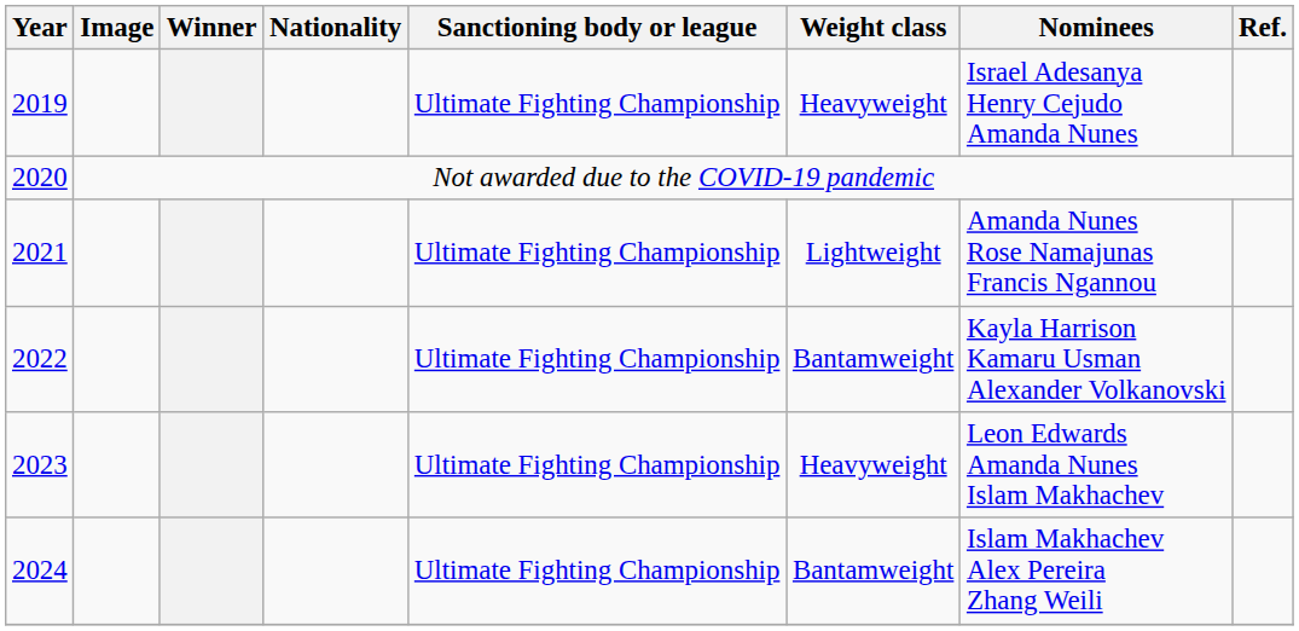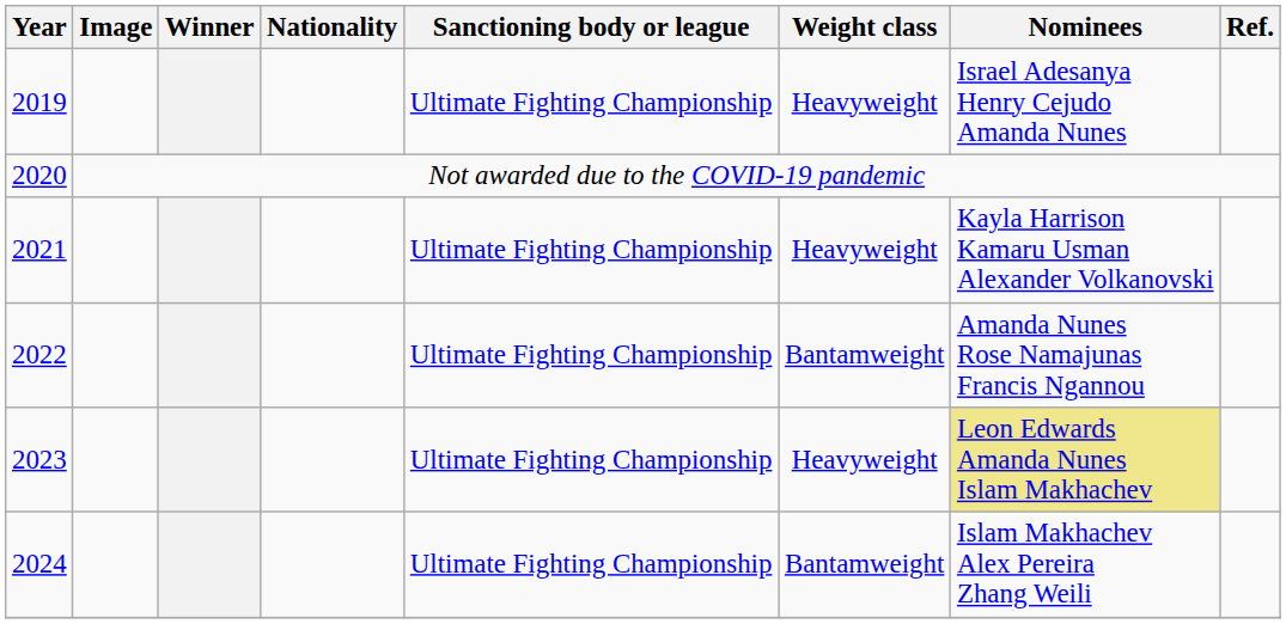 <table class="sortable wikitable plainrowheaders" style="text-align:center">
 <tr>
 <th scope=col>Year</th>
 <th scope=col class=unsortable>Image</th>
 <th scope=col>Winner</th>
 <th scope=col>Nationality</th>
 <th scope=col>Sanctioning body or league</th>
 <th scope=col>Weight class</th>
 <th scope=col class=unsortable>Nominees</th>
 <th scope=col class=unsortable>Ref.</th>
 </tr>
 <tr>
 <td><a href='#'>2019</a></td>
 <td></td>
 <th scope=row></th>
 <td></td>
 <td><a href='#'>Ultimate Fighting Championship</a></td>
 <td><a href='#'>Heavyweight</a></td>
 <td align=left> <a href='#'>Israel Adesanya</a><br> <a href='#'>Henry Cejudo</a><br> <a href='#'>Amanda Nunes</a></td>
 <td></td>
 </tr>
 <tr>
 <td><a href='#'>2020</a></td>
 <td colspan=7 align=center><em>Not awarded due to the <a href='#'>COVID-19 pandemic</a></em></td>
 </tr>
 <tr>
 <td><a href='#'>2021</a></td>
 <td></td>
 <th scope=row></th>
 <td></td>
 <td><a href='#'>Ultimate Fighting Championship</a></td>
-<td><a href='#'>Lightweight</a></td>
-<td align=left> <a href='#'>Amanda Nunes</a><br> <a href='#'>Rose Namajunas</a><br> <a href='#'>Francis Ngannou</a></td>
+<td><a href='#'>Heavyweight</a></td>
+<td align=left> <a href='#'>Kayla Harrison</a><br> <a href='#'>Kamaru Usman</a><br> <a href='#'>Alexander Volkanovski</a></td>
 <td></td>
 </tr>
 <tr>
 <td><a href='#'>2022</a></td>
 <td></td>
 <th scope=row></th>
 <td></td>
 <td><a href='#'>Ultimate Fighting Championship</a></td>
 <td><a href='#'>Bantamweight</a></td>
-<td align=left> <a href='#'>Kayla Harrison</a><br> <a href='#'>Kamaru Usman</a><br> <a href='#'>Alexander Volkanovski</a></td>
+<td align=left> <a href='#'>Amanda Nunes</a><br> <a href='#'>Rose Namajunas</a><br> <a href='#'>Francis Ngannou</a></td>
 <td></td>
 </tr>
 <tr>
 <td><a href='#'>2023</a></td>
 <td></td>
 <th scope=row></th>
 <td></td>
 <td><a href='#'>Ultimate Fighting Championship</a></td>
 <td><a href='#'>Heavyweight</a></td>
-<td align=left> <a href='#'>Leon Edwards</a><br> <a href='#'>Amanda Nunes</a><br> <a href='#'>Islam Makhachev</a></td>
+<td align=left style="background: khaki;"> <a href='#'>Leon Edwards</a><br> <a href='#'>Amanda Nunes</a><br> <a href='#'>Islam Makhachev</a></td>
 <td></td>
 </tr>
 <tr>
 <td><a href='#'>2024</a></td>
 <td></td>
 <th scope=row></th>
 <td></td>
 <td><a href='#'>Ultimate Fighting Championship</a></td>
 <td><a href='#'>Bantamweight</a></td>
 <td align=left> <a href='#'>Islam Makhachev</a><br> <a href='#'>Alex Pereira</a><br> <a href='#'>Zhang Weili</a></td>
 <td></td>
 </tr>
 <tr>
 </tr>
 </table>
